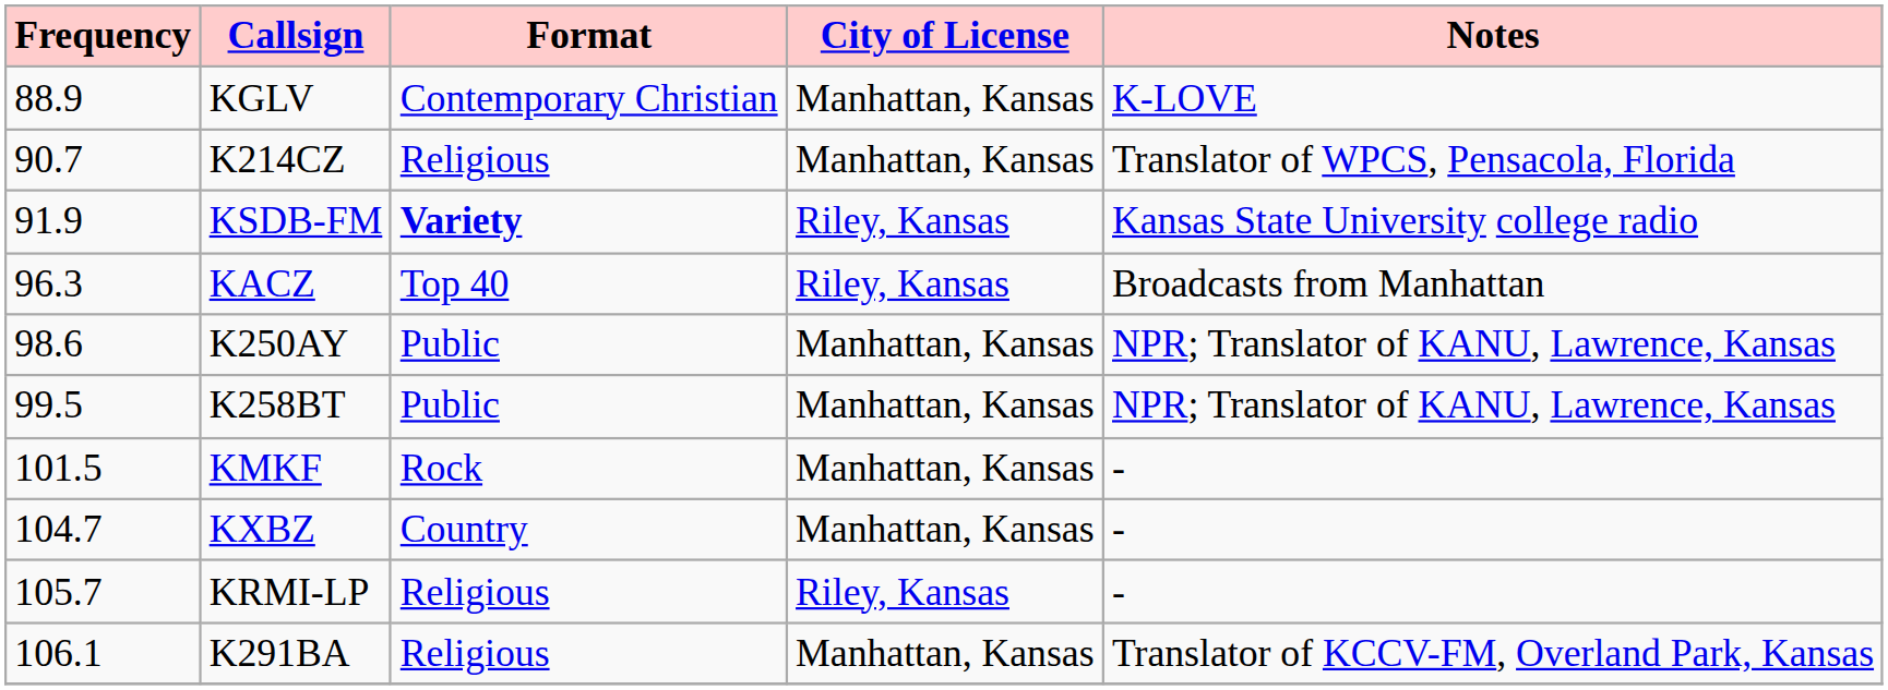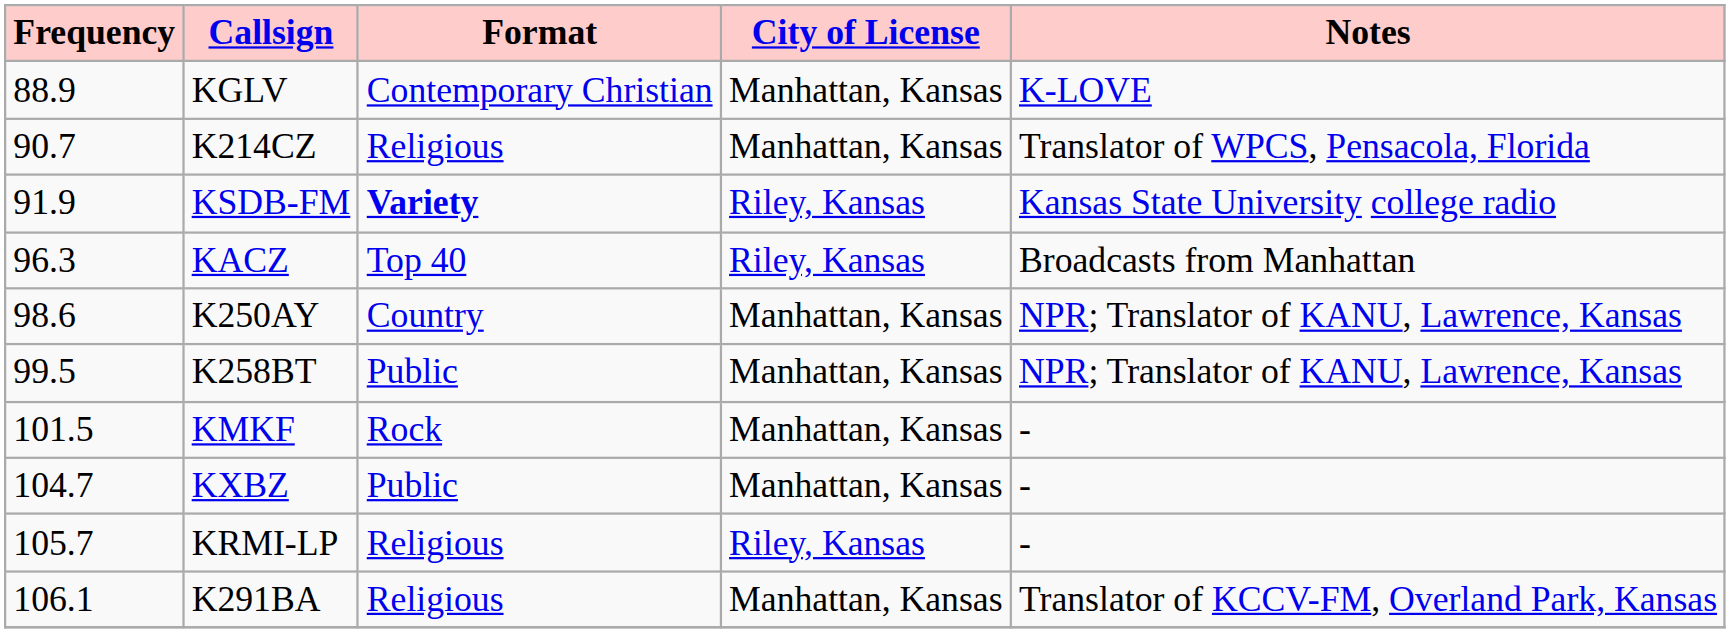 <table class="wikitable">
 <tr>
 <th style="background:#fcc;"><strong>Frequency</strong></th>
 <th style="background:#fcc;"><strong><a href='#'>Callsign</a></strong></th>
 <th style="background:#fcc;"><strong>Format</strong></th>
 <th style="background:#fcc;"><strong><a href='#'>City of License</a></strong></th>
 <th style="background:#fcc;"><strong>Notes</strong></th>
 </tr>
 <tr>
 <td>88.9</td>
 <td>KGLV</td>
 <td><a href='#'>Contemporary Christian</a></td>
 <td>Manhattan, Kansas</td>
 <td><a href='#'>K-LOVE</a></td>
 </tr>
 <tr>
 <td>90.7</td>
 <td>K214CZ</td>
 <td><a href='#'>Religious</a></td>
 <td>Manhattan, Kansas</td>
 <td>Translator of <a href='#'>WPCS</a>, <a href='#'>Pensacola, Florida</a></td>
 </tr>
 <tr>
 <td>91.9</td>
 <td><a href='#'>KSDB-FM</a></td>
 <td><strong><a href='#'>Variety</a></strong></td>
 <td><a href='#'>Riley, Kansas</a></td>
 <td><a href='#'>Kansas State University</a> <a href='#'>college radio</a></td>
 </tr>
 <tr>
 <td>96.3</td>
 <td><a href='#'>KACZ</a></td>
 <td><a href='#'>Top 40</a></td>
 <td><a href='#'>Riley, Kansas</a></td>
 <td>Broadcasts from Manhattan</td>
 </tr>
 <tr>
 <td>98.6</td>
 <td>K250AY</td>
-<td><a href='#'>Public</a></td>
+<td><a href='#'>Country</a></td>
 <td>Manhattan, Kansas</td>
 <td><a href='#'>NPR</a>; Translator of <a href='#'>KANU</a>, <a href='#'>Lawrence, Kansas</a></td>
 </tr>
 <tr>
 <td>99.5</td>
 <td>K258BT</td>
 <td><a href='#'>Public</a></td>
 <td>Manhattan, Kansas</td>
 <td><a href='#'>NPR</a>; Translator of <a href='#'>KANU</a>, <a href='#'>Lawrence, Kansas</a></td>
 </tr>
 <tr>
 <td>101.5</td>
 <td><a href='#'>KMKF</a></td>
 <td><a href='#'>Rock</a></td>
 <td>Manhattan, Kansas</td>
 <td>-</td>
 </tr>
 <tr>
 <td>104.7</td>
 <td><a href='#'>KXBZ</a></td>
-<td><a href='#'>Country</a></td>
+<td><a href='#'>Public</a></td>
 <td>Manhattan, Kansas</td>
 <td>-</td>
 </tr>
 <tr>
 <td>105.7</td>
 <td>KRMI-LP</td>
 <td><a href='#'>Religious</a></td>
 <td><a href='#'>Riley, Kansas</a></td>
 <td>-</td>
 </tr>
 <tr>
 <td>106.1</td>
 <td>K291BA</td>
 <td><a href='#'>Religious</a></td>
 <td>Manhattan, Kansas</td>
 <td>Translator of <a href='#'>KCCV-FM</a>, <a href='#'>Overland Park, Kansas</a></td>
 </tr>
 <tr>
 </tr>
 </table>
